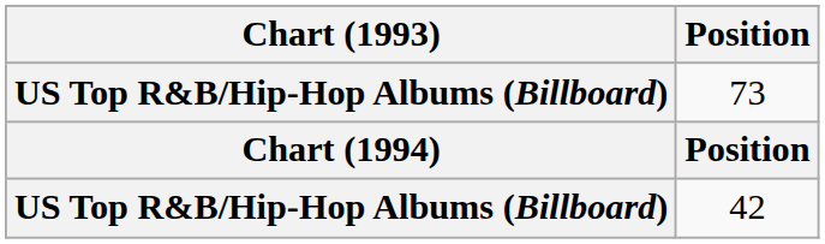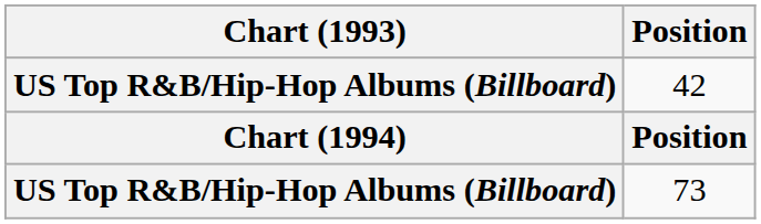 <table class="wikitable plainrowheaders" style="text-align:center">
 <tr>
 <th scope="col">Chart (1993)</th>
 <th scope="col">Position</th>
 </tr>
 <tr>
 <th scope="row">US Top R&B/Hip-Hop Albums (<em>Billboard</em>)</th>
-<td>73</td>
+<td>42</td>
 </tr>
 <tr>
 <th scope="col">Chart (1994)</th>
 <th scope="col">Position</th>
 </tr>
 <tr>
 <th scope="row">US Top R&B/Hip-Hop Albums (<em>Billboard</em>)</th>
-<td>42</td>
+<td>73</td>
 </tr>
 </table>
